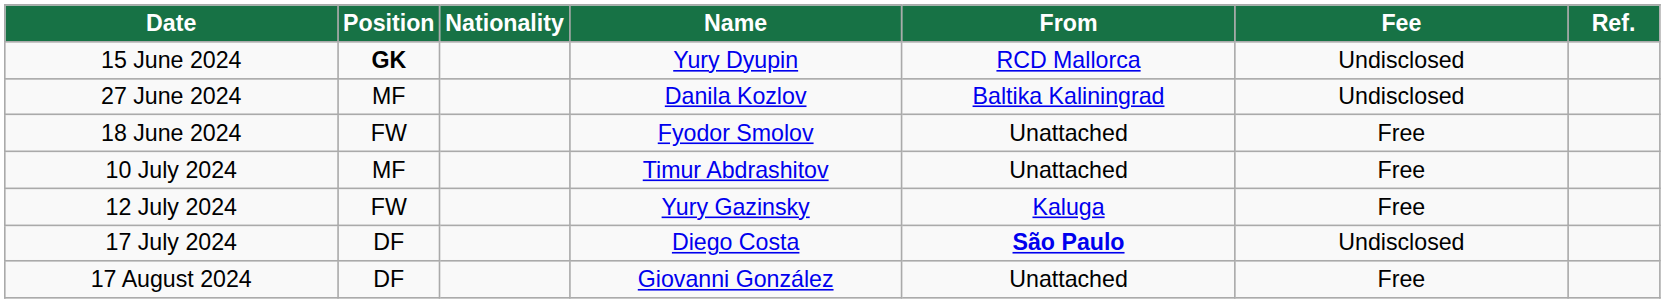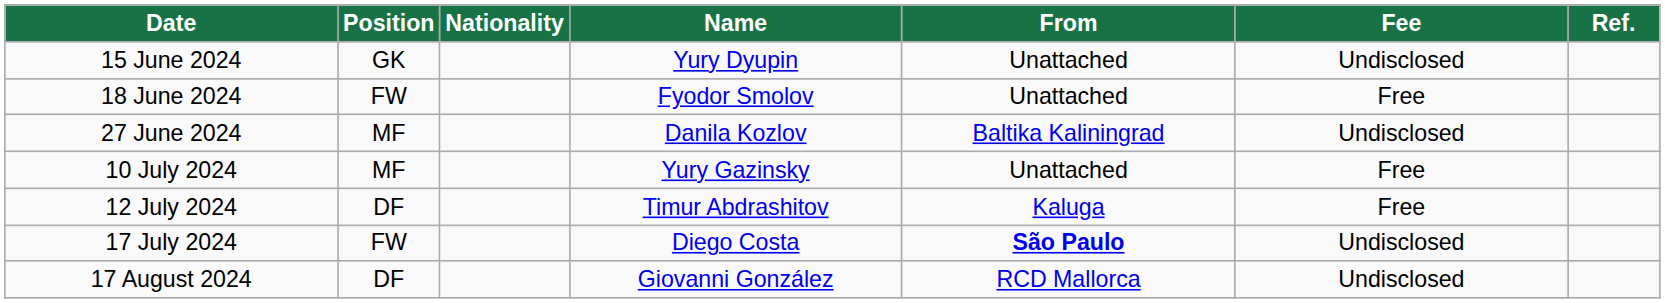 <table class="wikitable"  style="text-align:center; font-size:90%; ">
 <tr>
 <th style="background:#177245; color:#FFFFFF; width:200px;">Date</th>
 <th style="background:#177245; color:#FFFFFF; width:50px;">Position</th>
 <th style="background:#177245; color:#FFFFFF; width:505x;">Nationality</th>
 <th style="background:#177245; color:#FFFFFF; width:200px;">Name</th>
 <th style="background:#177245; color:#FFFFFF; width:200px;">From</th>
 <th style="background:#177245; color:#FFFFFF; width:200px;">Fee</th>
 <th style="background:#177245; color:#FFFFFF; width:50px;">Ref.</th>
 </tr>
 <tr>
 <td>15 June 2024</td>
-<td><strong>GK</strong></td>
+<td>GK</td>
 <td></td>
 <td><a href='#'>Yury Dyupin</a></td>
-<td><a href='#'>RCD Mallorca</a></td>
-<td>Undisclosed</td>
-<td></td>
-</tr>
-<tr>
-<td>27 June 2024</td>
-<td>MF</td>
-<td></td>
-<td><a href='#'>Danila Kozlov</a></td>
-<td><a href='#'>Baltika Kaliningrad</a></td>
+<td>Unattached</td>
 <td>Undisclosed</td>
 <td></td>
 </tr>
 <tr>
 <td>18 June 2024</td>
 <td>FW</td>
 <td></td>
 <td><a href='#'>Fyodor Smolov</a></td>
 <td>Unattached</td>
 <td>Free</td>
 <td></td>
 </tr>
 <tr>
+<td>27 June 2024</td>
+<td>MF</td>
+<td></td>
+<td><a href='#'>Danila Kozlov</a></td>
+<td><a href='#'>Baltika Kaliningrad</a></td>
+<td>Undisclosed</td>
+<td></td>
+</tr>
+<tr>
 <td>10 July 2024</td>
 <td>MF</td>
 <td></td>
-<td><a href='#'>Timur Abdrashitov</a></td>
+<td><a href='#'>Yury Gazinsky</a></td>
 <td>Unattached</td>
 <td>Free</td>
 <td></td>
 </tr>
 <tr>
 <td>12 July 2024</td>
-<td>FW</td>
+<td>DF</td>
 <td></td>
-<td><a href='#'>Yury Gazinsky</a></td>
+<td><a href='#'>Timur Abdrashitov</a></td>
 <td><a href='#'>Kaluga</a></td>
 <td>Free</td>
 <td></td>
 </tr>
 <tr>
 <td>17 July 2024</td>
-<td>DF</td>
+<td>FW</td>
 <td></td>
 <td><a href='#'>Diego Costa</a></td>
 <td><strong><a href='#'>São Paulo</a></strong></td>
 <td>Undisclosed</td>
 <td></td>
 </tr>
 <tr>
 <td>17 August 2024</td>
 <td>DF</td>
 <td></td>
 <td><a href='#'>Giovanni González</a></td>
-<td>Unattached</td>
-<td>Free</td>
+<td><a href='#'>RCD Mallorca</a></td>
+<td>Undisclosed</td>
 <td></td>
 </tr>
 </table>
